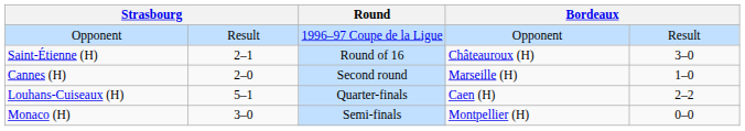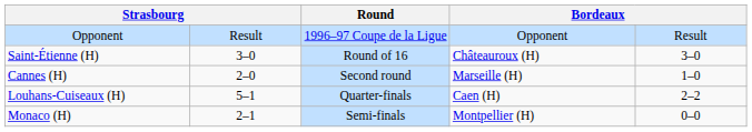 <table class="wikitable" style="text-align:center; white-space:nowrap;">
 <tr>
 <th colspan="2"><a href='#'>Strasbourg</a></th>
 <th>Round</th>
 <th colspan="2"><a href='#'>Bordeaux</a></th>
 </tr>
 <tr style="background:#C1E0FF;">
 <td style="width:25%;">Opponent</td>
 <td style="width:15%;">Result</td>
 <td><a href='#'>1996–97 Coupe de la Ligue</a></td>
 <td style="width:25%;">Opponent</td>
 <td style="width:15%;">Result</td>
 </tr>
 <tr>
 <td style="text-align:left"><a href='#'>Saint-Étienne</a> (H)</td>
-<td>2–1</td>
+<td>3–0</td>
 <td style="background:#C1E0FF;">Round of 16</td>
 <td style="text-align:left"><a href='#'>Châteauroux</a> (H)</td>
 <td>3–0</td>
 </tr>
 <tr>
 <td style="text-align:left"><a href='#'>Cannes</a> (H)</td>
 <td>2–0</td>
 <td style="background:#C1E0FF;">Second round</td>
 <td style="text-align:left"><a href='#'>Marseille</a> (H)</td>
 <td>1–0 </td>
 </tr>
 <tr>
 <td style="text-align:left"><a href='#'>Louhans-Cuiseaux</a> (H)</td>
 <td>5–1 </td>
 <td style="background:#C1E0FF;">Quarter-finals</td>
 <td style="text-align:left"><a href='#'>Caen</a> (H)</td>
 <td>2–2  </td>
 </tr>
 <tr>
 <td style="text-align:left"><a href='#'>Monaco</a> (H)</td>
-<td>3–0</td>
+<td>2–1</td>
 <td style="background:#C1E0FF;">Semi-finals</td>
 <td style="text-align:left"><a href='#'>Montpellier</a> (H)</td>
 <td>0–0  </td>
 </tr>
 </table>
